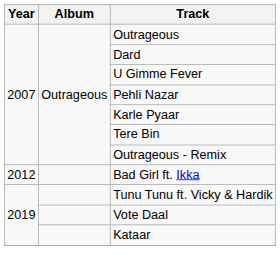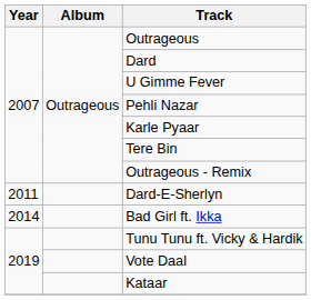 <table class="wikitable sortable">
 <tr>
 <th>Year</th>
 <th>Album</th>
 <th>Track</th>
 </tr>
 <tr>
 <td rowspan="7">2007</td>
 <td rowspan="7">Outrageous</td>
 <td>Outrageous</td>
 </tr>
 <tr>
 <td>Dard</td>
 </tr>
 <tr>
 <td>U Gimme Fever</td>
 </tr>
 <tr>
 <td>Pehli Nazar</td>
 </tr>
 <tr>
 <td>Karle Pyaar</td>
 </tr>
 <tr>
 <td>Tere Bin</td>
 </tr>
 <tr>
 <td>Outrageous - Remix</td>
 </tr>
 <tr>
-<td>2012</td>
+<td>2011</td>
+<td></td>
+<td>Dard-E-Sherlyn</td>
+</tr>
+<tr>
+<td>2014</td>
 <td></td>
 <td>Bad Girl ft. <a href='#'>Ikka</a></td>
 </tr>
 <tr>
 <td rowspan="3">2019</td>
 <td></td>
 <td>Tunu Tunu ft. Vicky & Hardik</td>
 </tr>
 <tr>
 <td></td>
 <td>Vote Daal</td>
 </tr>
 <tr>
 <td></td>
 <td>Kataar</td>
 </tr>
 <tr>
 </tr>
 </table>
